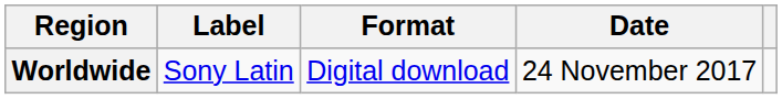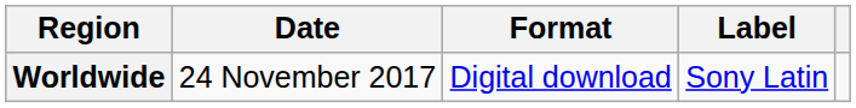 <table class="wikitable plainrowheaders">
 <tr>
 <th scope="col">Region</th>
+<th scope="col">Date</th>
+<th scope="col">Format</th>
 <th scope="col">Label</th>
-<th scope="col">Format</th>
-<th scope="col">Date</th>
 <th scope="col"></th>
 </tr>
 <tr>
 <th>Worldwide</th>
+<td>24 November 2017</td>
+<td><a href='#'>Digital download</a></td>
 <td><a href='#'>Sony Latin</a></td>
-<td><a href='#'>Digital download</a></td>
-<td>24 November 2017</td>
 <td></td>
 </tr>
 </table>
